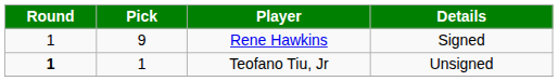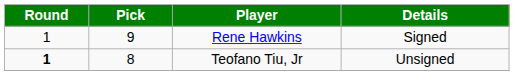 <table class="wikitable sortable sortable">
 <tr>
 <th style="background:#008000; color:#ffffff" width="10%">Round</th>
 <th style="background:#008000; color:#ffffff" width="10%">Pick</th>
 <th style="background:#008000; color:#ffffff" width="20%">Player</th>
 <th style="background:#008000; color:#ffffff" width="20%">Details</th>
 </tr>
 <tr style="text-align: center">
 <td>1</td>
 <td>9</td>
 <td><a href='#'>Rene Hawkins</a></td>
 <td>Signed</td>
 </tr>
 <tr style="text-align: center">
 <td><strong>1</strong></td>
-<td>1</td>
+<td>8</td>
 <td>Teofano Tiu, Jr</td>
 <td>Unsigned</td>
 </tr>
 <tr>
 </tr>
 </table>
